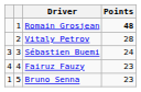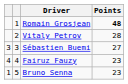 <table class="wikitable" style="font-size: 85%;">
 <tr>
 <th></th>
 <th></th>
 <th>Driver</th>
 <th>Points</th>
 </tr>
 <tr>
 <td align="left"></td>
 <td align="center">1</td>
 <td> <a href='#'>Romain Grosjean</a></td>
 <td align="right"><strong>48</strong></td>
 </tr>
 <tr>
 <td align="left"></td>
 <td align="center">2</td>
 <td> <a href='#'>Vitaly Petrov</a></td>
 <td align="right">28</td>
 </tr>
 <tr>
 <td align="left"> 3</td>
 <td align="center">3</td>
 <td> <a href='#'>Sébastien Buemi</a></td>
-<td align="right">24</td>
+<td align="right">27</td>
 </tr>
 <tr>
 <td align="left"> 4</td>
 <td align="center">4</td>
 <td> <a href='#'>Fairuz Fauzy</a></td>
 <td align="right">23</td>
 </tr>
 <tr>
 <td align="left"> 1</td>
 <td align="center">5</td>
 <td> <a href='#'>Bruno Senna</a></td>
 <td align="right">23</td>
 </tr>
 </table>
